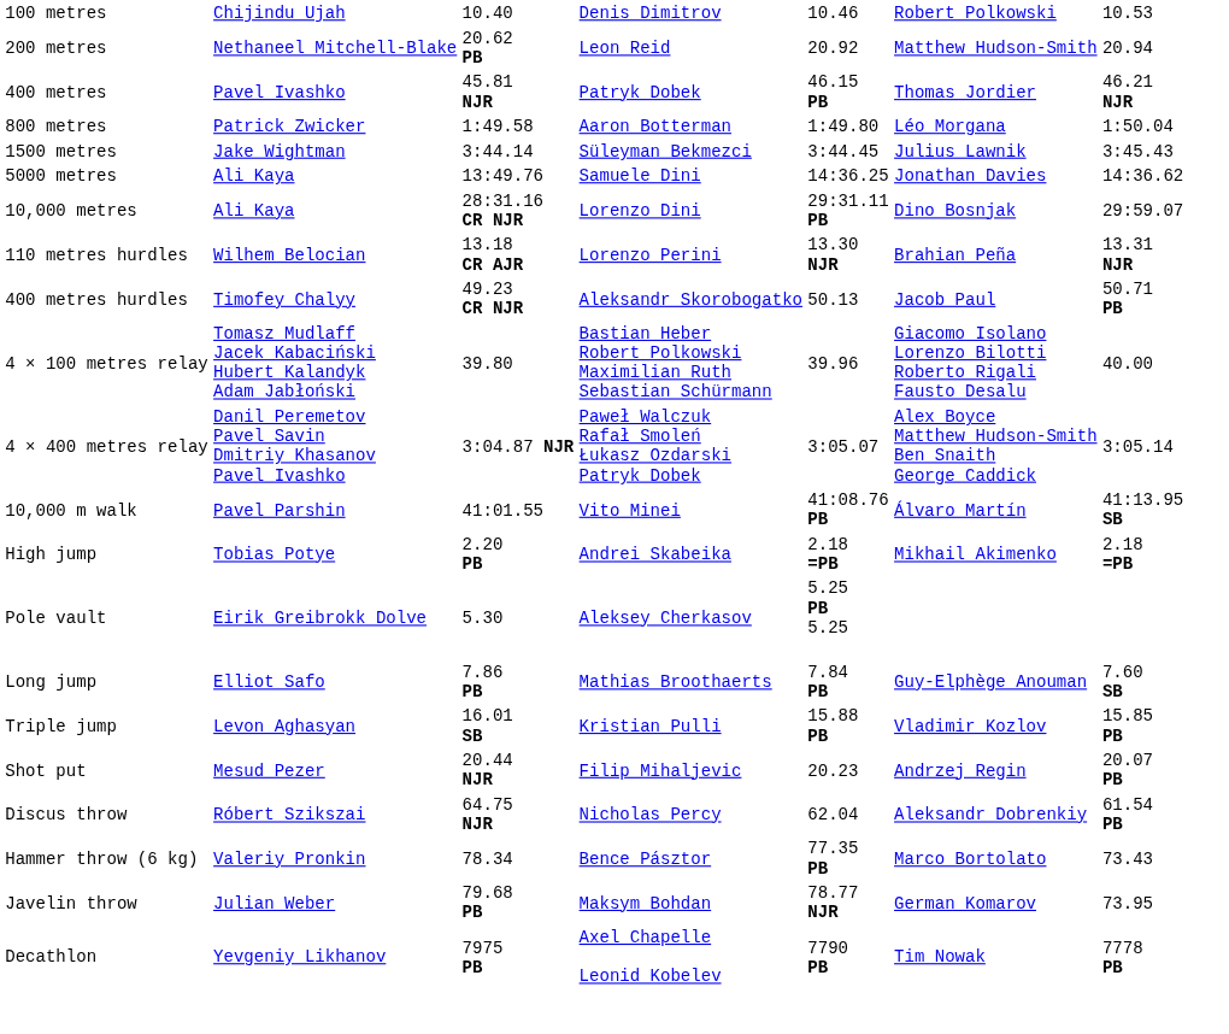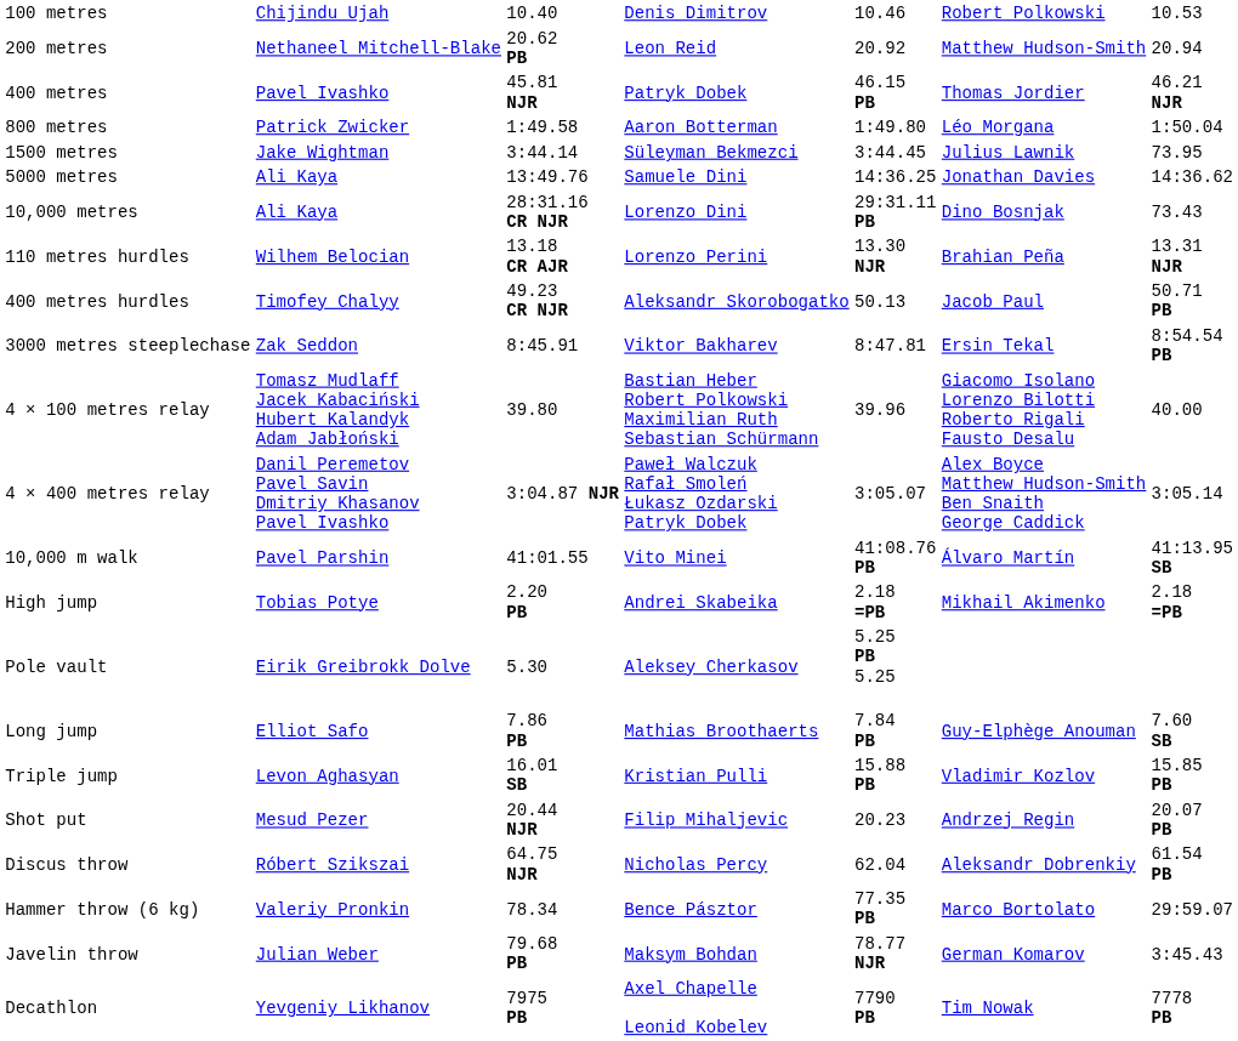 <table>
 <tr>
 <td>100 metres<br></td>
 <td><a href='#'>Chijindu Ujah</a><br></td>
 <td>10.40</td>
 <td><a href='#'>Denis Dimitrov</a><br></td>
 <td>10.46</td>
 <td><a href='#'>Robert Polkowski</a><br></td>
 <td>10.53</td>
 </tr>
 <tr>
 <td>200 metres</td>
 <td><a href='#'>Nethaneel Mitchell-Blake</a><br></td>
 <td>20.62<br><strong>PB</strong></td>
 <td><a href='#'>Leon Reid</a><br></td>
 <td>20.92</td>
 <td><a href='#'>Matthew Hudson-Smith</a><br></td>
 <td>20.94</td>
 </tr>
 <tr>
 <td>400 metres<br></td>
 <td><a href='#'>Pavel Ivashko</a><br></td>
 <td>45.81<br><strong>NJR</strong></td>
 <td><a href='#'>Patryk Dobek</a><br></td>
 <td>46.15<br><strong>PB</strong></td>
 <td><a href='#'>Thomas Jordier</a><br></td>
 <td>46.21<br><strong>NJR</strong></td>
 </tr>
 <tr>
 <td>800 metres</td>
 <td><a href='#'>Patrick Zwicker</a><br></td>
 <td>1:49.58</td>
 <td><a href='#'>Aaron Botterman</a><br></td>
 <td>1:49.80</td>
 <td><a href='#'>Léo Morgana</a><br></td>
 <td>1:50.04</td>
 </tr>
 <tr>
 <td>1500 metres</td>
 <td><a href='#'>Jake Wightman</a><br></td>
 <td>3:44.14</td>
 <td><a href='#'>Süleyman Bekmezci</a><br></td>
 <td>3:44.45</td>
 <td><a href='#'>Julius Lawnik</a><br></td>
-<td>3:45.43</td>
+<td>73.95</td>
 </tr>
 <tr>
 <td>5000 metres</td>
 <td><a href='#'>Ali Kaya</a><br></td>
 <td>13:49.76</td>
 <td><a href='#'>Samuele Dini</a><br></td>
 <td>14:36.25</td>
 <td><a href='#'>Jonathan Davies</a><br></td>
 <td>14:36.62</td>
 </tr>
 <tr>
 <td>10,000 metres</td>
 <td><a href='#'>Ali Kaya</a><br></td>
 <td>28:31.16<br><strong>CR NJR</strong></td>
 <td><a href='#'>Lorenzo Dini</a><br></td>
 <td>29:31.11<br><strong>PB</strong></td>
 <td><a href='#'>Dino Bosnjak</a><br></td>
-<td>29:59.07</td>
+<td>73.43</td>
 </tr>
 <tr>
 <td>110 metres hurdles</td>
 <td><a href='#'>Wilhem Belocian</a><br></td>
 <td>13.18<br><strong>CR AJR</strong></td>
 <td><a href='#'>Lorenzo Perini</a><br></td>
 <td>13.30<br><strong>NJR</strong></td>
 <td><a href='#'>Brahian Peña</a><br></td>
 <td>13.31<br><strong>NJR</strong></td>
 </tr>
 <tr>
 <td>400 metres hurdles<br></td>
 <td><a href='#'>Timofey Chalyy</a><br></td>
 <td>49.23<br><strong>CR NJR</strong></td>
 <td><a href='#'>Aleksandr Skorobogatko</a><br></td>
 <td>50.13</td>
 <td><a href='#'>Jacob Paul</a><br></td>
 <td>50.71<br><strong>PB</strong></td>
+</tr>
+<tr>
+<td>3000 metres steeplechase</td>
+<td><a href='#'>Zak Seddon</a><br></td>
+<td>8:45.91</td>
+<td><a href='#'>Viktor Bakharev</a><br></td>
+<td>8:47.81</td>
+<td><a href='#'>Ersin Tekal</a><br></td>
+<td>8:54.54<br><strong>PB</strong></td>
 </tr>
 <tr>
 <td>4 × 100 metres relay</td>
 <td><a href='#'>Tomasz Mudlaff</a><br><a href='#'>Jacek Kabaciński</a><br><a href='#'>Hubert Kalandyk</a><br><a href='#'>Adam Jabłoński</a><br><em></em></td>
 <td>39.80</td>
 <td><a href='#'>Bastian Heber</a><br><a href='#'>Robert Polkowski</a><br><a href='#'>Maximilian Ruth</a><br><a href='#'>Sebastian Schürmann</a><br><em></em></td>
 <td>39.96</td>
 <td><a href='#'>Giacomo Isolano</a><br><a href='#'>Lorenzo Bilotti</a><br><a href='#'>Roberto Rigali</a><br><a href='#'>Fausto Desalu</a><br><em></em></td>
 <td>40.00</td>
 </tr>
 <tr>
 <td>4 × 400 metres relay</td>
 <td><a href='#'>Danil Peremetov</a><br><a href='#'>Pavel Savin</a><br><a href='#'>Dmitriy Khasanov</a><br><a href='#'>Pavel Ivashko</a><br><em></em></td>
 <td>3:04.87 <strong>NJR</strong></td>
 <td><a href='#'>Paweł Walczuk</a><br><a href='#'>Rafał Smoleń</a><br><a href='#'>Łukasz Ozdarski</a><br><a href='#'>Patryk Dobek</a><br><em></em></td>
 <td>3:05.07</td>
 <td><a href='#'>Alex Boyce</a><br><a href='#'>Matthew Hudson-Smith</a><br><a href='#'>Ben Snaith</a><br><a href='#'>George Caddick</a><br><em></em></td>
 <td>3:05.14</td>
 </tr>
 <tr>
 <td>10,000 m walk</td>
 <td><a href='#'>Pavel Parshin</a><br></td>
 <td>41:01.55</td>
 <td><a href='#'>Vito Minei</a><br></td>
 <td>41:08.76<br><strong>PB</strong></td>
 <td><a href='#'>Álvaro Martín</a><br></td>
 <td>41:13.95<br><strong>SB</strong></td>
 </tr>
 <tr>
 <td>High jump</td>
 <td><a href='#'>Tobias Potye</a><br></td>
 <td>2.20<br><strong>PB</strong></td>
 <td><a href='#'>Andrei Skabeika</a><br></td>
 <td>2.18<br><strong>=PB</strong></td>
 <td><a href='#'>Mikhail Akimenko</a><br></td>
 <td>2.18<br><strong>=PB</strong></td>
 </tr>
 <tr>
 <td>Pole vault</td>
 <td><a href='#'>Eirik Greibrokk Dolve</a><br></td>
 <td>5.30</td>
 <td><a href='#'>Aleksey Cherkasov</a><br></td>
 <td>5.25<br><strong>PB</strong><br>5.25<br> </td>
 <td></td>
 <td></td>
 </tr>
 <tr>
 <td>Long jump</td>
 <td><a href='#'>Elliot Safo</a><br></td>
 <td>7.86<br><strong>PB</strong></td>
 <td><a href='#'>Mathias Broothaerts</a><br></td>
 <td>7.84<br><strong>PB</strong></td>
 <td><a href='#'>Guy-Elphège Anouman</a><br></td>
 <td>7.60<br><strong>SB</strong></td>
 </tr>
 <tr>
 <td>Triple jump</td>
 <td><a href='#'>Levon Aghasyan</a><br></td>
 <td>16.01<br><strong>SB</strong></td>
 <td><a href='#'>Kristian Pulli</a><br></td>
 <td>15.88<br><strong>PB</strong></td>
 <td><a href='#'>Vladimir Kozlov</a><br></td>
 <td>15.85<br><strong>PB</strong></td>
 </tr>
 <tr>
 <td>Shot put</td>
 <td><a href='#'>Mesud Pezer</a><br></td>
 <td>20.44<br><strong>NJR</strong></td>
 <td><a href='#'>Filip Mihaljevic</a><br></td>
 <td>20.23</td>
 <td><a href='#'>Andrzej Regin</a><br></td>
 <td>20.07<br><strong>PB</strong></td>
 </tr>
 <tr>
 <td>Discus throw</td>
 <td><a href='#'>Róbert Szikszai</a><br></td>
 <td>64.75<br><strong>NJR</strong></td>
 <td><a href='#'>Nicholas Percy</a><br></td>
 <td>62.04</td>
 <td><a href='#'>Aleksandr Dobrenkiy</a><br></td>
 <td>61.54<br><strong>PB</strong></td>
 </tr>
 <tr>
 <td>Hammer throw (6 kg)</td>
 <td><a href='#'>Valeriy Pronkin</a><br></td>
 <td>78.34</td>
 <td><a href='#'>Bence Pásztor</a><br></td>
 <td>77.35<br><strong>PB</strong></td>
 <td><a href='#'>Marco Bortolato</a><br></td>
-<td>73.43</td>
+<td>29:59.07</td>
 </tr>
 <tr>
 <td>Javelin throw</td>
 <td><a href='#'>Julian Weber</a><br></td>
 <td>79.68<br><strong>PB</strong></td>
 <td><a href='#'>Maksym Bohdan</a><br></td>
 <td>78.77<br><strong>NJR</strong></td>
 <td><a href='#'>German Komarov</a><br></td>
-<td>73.95</td>
+<td>3:45.43</td>
 </tr>
 <tr>
 <td>Decathlon</td>
 <td><a href='#'>Yevgeniy Likhanov</a><br></td>
 <td>7975<br><strong>PB</strong></td>
 <td><a href='#'>Axel Chapelle</a><br><br><a href='#'>Leonid Kobelev</a><br></td>
 <td>7790<br><strong>PB</strong></td>
 <td><a href='#'>Tim Nowak</a><br></td>
 <td>7778<br><strong>PB</strong></td>
 </tr>
 </table>
